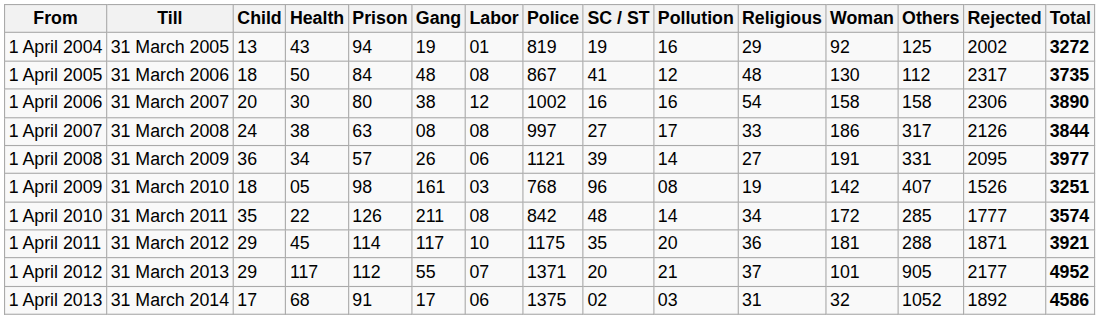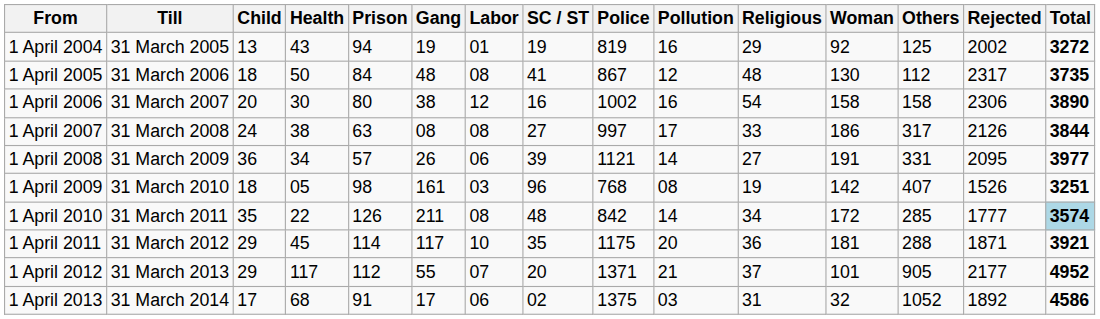 <table class="wikitable">
 <tr>
 <th>From</th>
 <th>Till</th>
 <th>Child</th>
 <th>Health</th>
 <th>Prison</th>
 <th>Gang</th>
 <th>Labor</th>
+<th>SC / ST</th>
 <th>Police</th>
-<th>SC / ST</th>
 <th>Pollution</th>
 <th>Religious</th>
 <th>Woman</th>
 <th>Others</th>
 <th>Rejected</th>
 <th>Total</th>
 </tr>
 <tr>
 <td>1 April 2004</td>
 <td>31 March 2005</td>
 <td>13</td>
 <td>43</td>
 <td>94</td>
 <td>19</td>
 <td>01</td>
+<td>19</td>
 <td>819</td>
-<td>19</td>
 <td>16</td>
 <td>29</td>
 <td>92</td>
 <td>125</td>
 <td>2002</td>
 <td><strong>3272</strong></td>
 </tr>
 <tr>
 <td>1 April 2005</td>
 <td>31 March 2006</td>
 <td>18</td>
 <td>50</td>
 <td>84</td>
 <td>48</td>
 <td>08</td>
+<td>41</td>
 <td>867</td>
-<td>41</td>
 <td>12</td>
 <td>48</td>
 <td>130</td>
 <td>112</td>
 <td>2317</td>
 <td><strong>3735</strong></td>
 </tr>
 <tr>
 <td>1 April 2006</td>
 <td>31 March 2007</td>
 <td>20</td>
 <td>30</td>
 <td>80</td>
 <td>38</td>
 <td>12</td>
+<td>16</td>
 <td>1002</td>
-<td>16</td>
 <td>16</td>
 <td>54</td>
 <td>158</td>
 <td>158</td>
 <td>2306</td>
 <td><strong>3890</strong></td>
 </tr>
 <tr>
 <td>1 April 2007</td>
 <td>31 March 2008</td>
 <td>24</td>
 <td>38</td>
 <td>63</td>
 <td>08</td>
 <td>08</td>
+<td>27</td>
 <td>997</td>
-<td>27</td>
 <td>17</td>
 <td>33</td>
 <td>186</td>
 <td>317</td>
 <td>2126</td>
 <td><strong>3844</strong></td>
 </tr>
 <tr>
 <td>1 April 2008</td>
 <td>31 March 2009</td>
 <td>36</td>
 <td>34</td>
 <td>57</td>
 <td>26</td>
 <td>06</td>
+<td>39</td>
 <td>1121</td>
-<td>39</td>
 <td>14</td>
 <td>27</td>
 <td>191</td>
 <td>331</td>
 <td>2095</td>
 <td><strong>3977</strong></td>
 </tr>
 <tr>
 <td>1 April 2009</td>
 <td>31 March 2010</td>
 <td>18</td>
 <td>05</td>
 <td>98</td>
 <td>161</td>
 <td>03</td>
+<td>96</td>
 <td>768</td>
-<td>96</td>
 <td>08</td>
 <td>19</td>
 <td>142</td>
 <td>407</td>
 <td>1526</td>
 <td><strong>3251</strong></td>
 </tr>
 <tr>
 <td>1 April 2010</td>
 <td>31 March 2011</td>
 <td>35</td>
 <td>22</td>
 <td>126</td>
 <td>211</td>
 <td>08</td>
+<td>48</td>
 <td>842</td>
-<td>48</td>
 <td>14</td>
 <td>34</td>
 <td>172</td>
 <td>285</td>
 <td>1777</td>
-<td><strong>3574</strong></td>
+<td style="background: lightblue;"><strong>3574</strong></td>
 </tr>
 <tr>
 <td>1 April 2011</td>
 <td>31 March 2012</td>
 <td>29</td>
 <td>45</td>
 <td>114</td>
 <td>117</td>
 <td>10</td>
+<td>35</td>
 <td>1175</td>
-<td>35</td>
 <td>20</td>
 <td>36</td>
 <td>181</td>
 <td>288</td>
 <td>1871</td>
 <td><strong>3921</strong></td>
 </tr>
 <tr>
 <td>1 April 2012</td>
 <td>31 March 2013</td>
 <td>29</td>
 <td>117</td>
 <td>112</td>
 <td>55</td>
 <td>07</td>
+<td>20</td>
 <td>1371</td>
-<td>20</td>
 <td>21</td>
 <td>37</td>
 <td>101</td>
 <td>905</td>
 <td>2177</td>
 <td><strong>4952</strong></td>
 </tr>
 <tr>
 <td>1 April 2013</td>
 <td>31 March 2014</td>
 <td>17</td>
 <td>68</td>
 <td>91</td>
 <td>17</td>
 <td>06</td>
+<td>02</td>
 <td>1375</td>
-<td>02</td>
 <td>03</td>
 <td>31</td>
 <td>32</td>
 <td>1052</td>
 <td>1892</td>
 <td><strong>4586</strong></td>
 </tr>
 </table>
